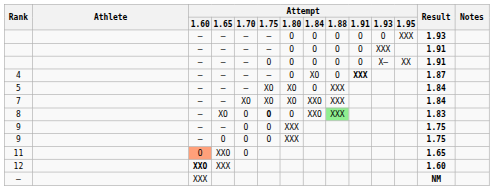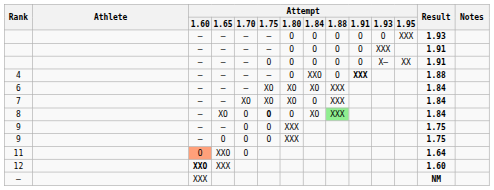 <table class="wikitable" style="text-align:center">
 <tr>
 <th rowspan=2 width=40>Rank</th>
 <th rowspan=2 width=250>Athlete</th>
 <th colspan=10>Attempt</th>
 <th rowspan=2 width=55>Result</th>
 <th rowspan=2 width=50>Notes</th>
 </tr>
 <tr>
 <th width=30>1.60</th>
 <th width=30>1.65</th>
 <th width=30>1.70</th>
 <th width=30>1.75</th>
 <th width=30>1.80</th>
 <th width=30>1.84</th>
 <th width=30>1.88</th>
 <th width=30>1.91</th>
 <th width=30>1.93</th>
 <th width=30>1.95</th>
 </tr>
 <tr>
 <td></td>
 <td align=left></td>
 <td>–</td>
 <td>–</td>
 <td>–</td>
 <td>–</td>
 <td>O</td>
 <td>O</td>
 <td>O</td>
 <td>O</td>
 <td>O</td>
 <td>XXX</td>
 <td><strong>1.93</strong></td>
 <td></td>
 </tr>
 <tr>
 <td></td>
 <td align=left></td>
 <td>–</td>
 <td>–</td>
 <td>–</td>
 <td>–</td>
 <td>O</td>
 <td>O</td>
 <td>O</td>
 <td>O</td>
 <td>XXX</td>
 <td></td>
 <td><strong>1.91</strong></td>
 <td></td>
 </tr>
 <tr>
 <td></td>
 <td align=left></td>
 <td>–</td>
 <td>–</td>
 <td>–</td>
 <td>O</td>
 <td>O</td>
 <td>O</td>
 <td>O</td>
 <td>O</td>
 <td>X–</td>
 <td>XX</td>
 <td><strong>1.91</strong></td>
 <td></td>
 </tr>
 <tr>
 <td>4</td>
 <td align=left></td>
 <td>–</td>
 <td>–</td>
 <td>–</td>
 <td>–</td>
 <td>O</td>
-<td>XO</td>
+<td>XXO</td>
 <td>O</td>
 <td><strong>XXX</strong></td>
 <td></td>
 <td></td>
-<td><strong>1.87</strong></td>
+<td><strong>1.88</strong></td>
 <td></td>
 </tr>
 <tr>
-<td>5</td>
+<td>6</td>
 <td align=left></td>
 <td>–</td>
 <td>–</td>
 <td>–</td>
 <td>XO</td>
 <td>XO</td>
-<td>O</td>
+<td>XO</td>
 <td>XXX</td>
 <td></td>
 <td></td>
 <td></td>
 <td><strong>1.84</strong></td>
 <td></td>
 </tr>
 <tr>
 <td>7</td>
 <td align=left></td>
 <td>–</td>
 <td>–</td>
 <td>XO</td>
 <td>XO</td>
 <td>XO</td>
-<td>XXO</td>
+<td>O</td>
 <td>XXX</td>
 <td></td>
 <td></td>
 <td></td>
 <td><strong>1.84</strong></td>
 <td></td>
 </tr>
 <tr>
 <td>8</td>
 <td align=left></td>
 <td>–</td>
 <td>XO</td>
 <td>O</td>
 <td><strong>O</strong></td>
 <td>O</td>
-<td>XXO</td>
+<td>XO</td>
 <td style="background: lightgreen;">XXX</td>
 <td></td>
 <td></td>
 <td></td>
-<td><strong>1.83</strong></td>
+<td><strong>1.84</strong></td>
 <td></td>
 </tr>
 <tr>
 <td>9</td>
 <td align=left></td>
 <td>–</td>
 <td>–</td>
 <td>O</td>
 <td>O</td>
 <td>XXX</td>
 <td></td>
 <td></td>
 <td></td>
 <td></td>
 <td></td>
 <td><strong>1.75</strong></td>
 <td></td>
 </tr>
 <tr>
 <td>9</td>
 <td align=left></td>
 <td>–</td>
 <td>O</td>
 <td>O</td>
 <td>O</td>
 <td>XXX</td>
 <td></td>
 <td></td>
 <td></td>
 <td></td>
 <td></td>
 <td><strong>1.75</strong></td>
 <td></td>
 </tr>
 <tr>
 <td>11</td>
 <td align=left></td>
 <td style="background: lightsalmon;">O</td>
 <td>XXO</td>
 <td>O</td>
 <td></td>
 <td></td>
 <td></td>
 <td></td>
 <td></td>
 <td></td>
 <td></td>
-<td><strong>1.65</strong></td>
+<td><strong>1.64</strong></td>
 <td></td>
 </tr>
 <tr>
 <td>12</td>
 <td align=left></td>
 <td><strong>XXO</strong></td>
 <td>XXX</td>
 <td></td>
 <td></td>
 <td></td>
 <td></td>
 <td></td>
 <td></td>
 <td></td>
 <td></td>
 <td><strong>1.60</strong></td>
 <td></td>
 </tr>
 <tr>
 <td>—</td>
 <td align=left></td>
 <td>XXX</td>
 <td></td>
 <td></td>
 <td></td>
 <td></td>
 <td></td>
 <td></td>
 <td></td>
 <td></td>
 <td></td>
 <td><strong>NM</strong></td>
 <td></td>
 </tr>
 </table>
